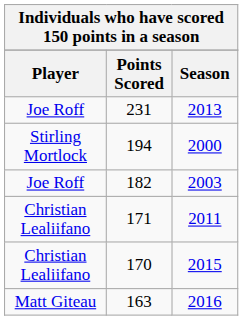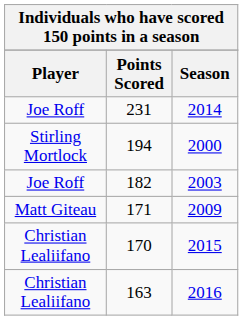 <table class="wikitable collapsible sortable mw-collapsed" style="text-align:left; font-size:100%; width:25%;">
 <tr>
 <th colspan="100%">Individuals who have scored 150 points in a season</th>
 </tr>
 <tr>
 </tr>
 <tr border=1 cellpadding=5 cellspacing=0 width=30%>
 <th style="width:15%;">Player</th>
 <th style="width:5%;">Points Scored</th>
 <th style="width:5%;">Season<br></th>
 </tr>
 <tr align=center>
 <td><a href='#'>Joe Roff</a></td>
 <td>231</td>
-<td><a href='#'>2013</a></td>
+<td><a href='#'>2014</a></td>
 </tr>
 <tr align=center>
 <td><a href='#'>Stirling Mortlock</a></td>
 <td>194</td>
 <td><a href='#'>2000</a></td>
 </tr>
 <tr align=center>
 <td><a href='#'>Joe Roff</a></td>
 <td>182</td>
 <td><a href='#'>2003</a></td>
 </tr>
 <tr align=center>
-<td><a href='#'>Christian Lealiifano</a></td>
+<td><a href='#'>Matt Giteau</a></td>
 <td>171</td>
-<td><a href='#'>2011</a></td>
+<td><a href='#'>2009</a></td>
 </tr>
 <tr align=center>
 <td><a href='#'>Christian Lealiifano</a></td>
 <td>170</td>
 <td><a href='#'>2015</a></td>
 </tr>
 <tr align=center>
-<td><a href='#'>Matt Giteau</a></td>
+<td><a href='#'>Christian Lealiifano</a></td>
 <td>163</td>
 <td><a href='#'>2016</a></td>
 </tr>
 </table>
